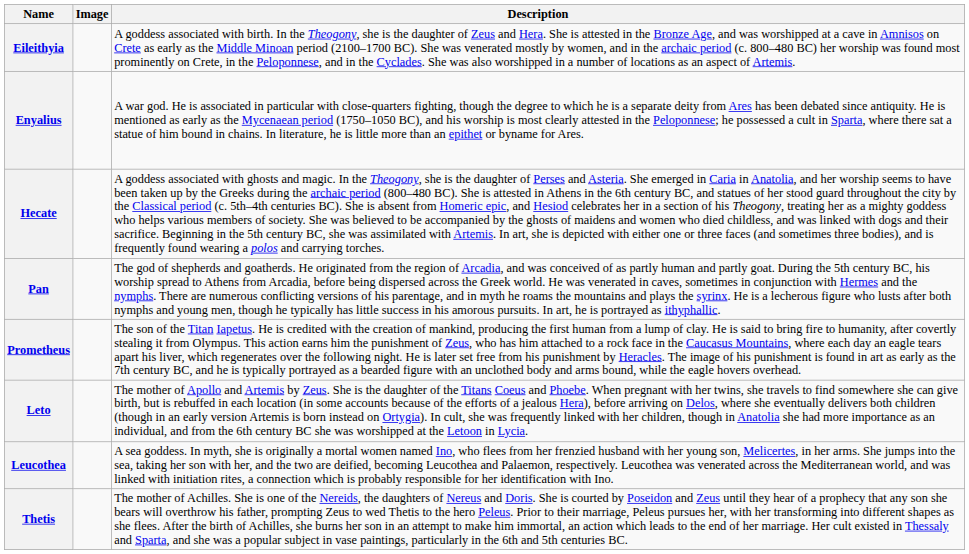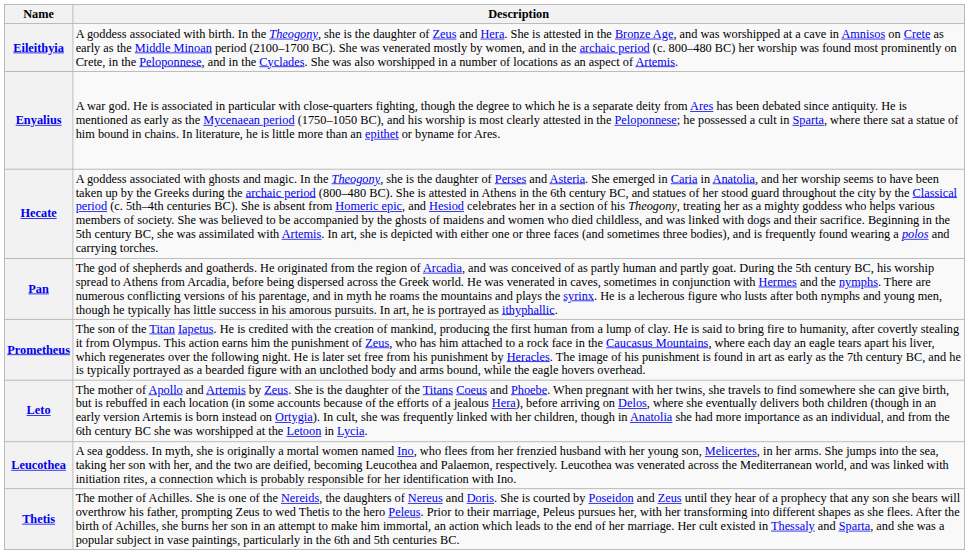 <table class="wikitable">
 <tr>
 <th scope="col">Name</th>
-<th scope="col">Image</th>
 <th scope="col">Description</th>
 </tr>
 <tr>
 <th scope="row"><a href='#'>Eileithyia</a><br><small></small></th>
-<td></td>
 <td>A goddess associated with birth. In the <em><a href='#'>Theogony</a></em>, she is the daughter of <a href='#'>Zeus</a> and <a href='#'>Hera</a>. She is attested in the <a href='#'>Bronze Age</a>, and was worshipped at a cave in <a href='#'>Amnisos</a> on <a href='#'>Crete</a> as early as the <a href='#'>Middle Minoan</a> period (2100–1700 BC). She was venerated mostly by women, and in the <a href='#'>archaic period</a> (c. 800–480 BC) her worship was found most prominently on Crete, in the <a href='#'>Peloponnese</a>, and in the <a href='#'>Cyclades</a>. She was also worshipped in a number of locations as an aspect of <a href='#'>Artemis</a>.</td>
 </tr>
 <tr>
 <th scope="row" style="height: 120px;"><a href='#'>Enyalius</a><br><small></small></th>
-<td></td>
 <td>A war god. He is associated in particular with close-quarters fighting, though the degree to which he is a separate deity from <a href='#'>Ares</a> has been debated since antiquity. He is mentioned as early as the <a href='#'>Mycenaean period</a> (1750–1050 BC), and his worship is most clearly attested in the <a href='#'>Peloponnese</a>; he possessed a cult in <a href='#'>Sparta</a>, where there sat a statue of him bound in chains. In literature, he is little more than an <a href='#'>epithet</a> or byname for Ares.</td>
 </tr>
 <tr>
 <th scope="row"><a href='#'>Hecate</a><br><small></small></th>
-<td></td>
 <td>A goddess associated with ghosts and magic. In the <em><a href='#'>Theogony</a></em>, she is the daughter of <a href='#'>Perses</a> and <a href='#'>Asteria</a>. She emerged in <a href='#'>Caria</a> in <a href='#'>Anatolia</a>, and her worship seems to have been taken up by the Greeks during the <a href='#'>archaic period</a> (800–480 BC). She is attested in Athens in the 6th century BC, and statues of her stood guard throughout the city by the <a href='#'>Classical period</a> (c. 5th–4th centuries BC). She is absent from <a href='#'>Homeric epic</a>, and <a href='#'>Hesiod</a> celebrates her in a section of his <em>Theogony</em>, treating her as a mighty goddess who helps various members of society. She was believed to be accompanied by the ghosts of maidens and women who died childless, and was linked with dogs and their sacrifice. Beginning in the 5th century BC, she was assimilated with <a href='#'>Artemis</a>. In art, she is depicted with either one or three faces (and sometimes three bodies), and is frequently found wearing a <em><a href='#'>polos</a></em> and carrying torches.</td>
 </tr>
 <tr>
 <th scope="row"><a href='#'>Pan</a><br><small></small></th>
-<td></td>
 <td>The god of shepherds and goatherds. He originated from the region of <a href='#'>Arcadia</a>, and was conceived of as partly human and partly goat. During the 5th century BC, his worship spread to Athens from Arcadia, before being dispersed across the Greek world. He was venerated in caves, sometimes in conjunction with <a href='#'>Hermes</a> and the <a href='#'>nymphs</a>. There are numerous conflicting versions of his parentage, and in myth he roams the mountains and plays the <a href='#'>syrinx</a>. He is a lecherous figure who lusts after both nymphs and young men, though he typically has little success in his amorous pursuits. In art, he is portrayed as <a href='#'>ithyphallic</a>.</td>
 </tr>
 <tr>
 <th scope="row"><a href='#'>Prometheus</a><br><small></small></th>
-<td></td>
 <td>The son of the <a href='#'>Titan</a> <a href='#'>Iapetus</a>. He is credited with the creation of mankind, producing the first human from a lump of clay. He is said to bring fire to humanity, after covertly stealing it from Olympus. This action earns him the punishment of <a href='#'>Zeus</a>, who has him attached to a rock face in the <a href='#'>Caucasus Mountains</a>, where each day an eagle tears apart his liver, which regenerates over the following night. He is later set free from his punishment by <a href='#'>Heracles</a>. The image of his punishment is found in art as early as the 7th century BC, and he is typically portrayed as a bearded figure with an unclothed body and arms bound, while the eagle hovers overhead.</td>
 </tr>
 <tr>
 <th scope="row"><a href='#'>Leto</a><br><small></small></th>
-<td></td>
 <td>The mother of <a href='#'>Apollo</a> and <a href='#'>Artemis</a> by <a href='#'>Zeus</a>. She is the daughter of the <a href='#'>Titans</a> <a href='#'>Coeus</a> and <a href='#'>Phoebe</a>. When pregnant with her twins, she travels to find somewhere she can give birth, but is rebuffed in each location (in some accounts because of the efforts of a jealous <a href='#'>Hera</a>), before arriving on <a href='#'>Delos</a>, where she eventually delivers both children (though in an early version Artemis is born instead on <a href='#'>Ortygia</a>). In cult, she was frequently linked with her children, though in <a href='#'>Anatolia</a> she had more importance as an individual, and from the 6th century BC she was worshipped at the <a href='#'>Letoon</a> in <a href='#'>Lycia</a>.</td>
 </tr>
 <tr>
 <th scope="row"><a href='#'>Leucothea</a><br><small></small></th>
-<td></td>
 <td>A sea goddess. In myth, she is originally a mortal women named <a href='#'>Ino</a>, who flees from her frenzied husband with her young son, <a href='#'>Melicertes</a>, in her arms. She jumps into the sea, taking her son with her, and the two are deified, becoming Leucothea and Palaemon, respectively. Leucothea was venerated across the Mediterranean world, and was linked with initiation rites, a connection which is probably responsible for her identification with Ino.</td>
 </tr>
 <tr>
 <th scope="row"><a href='#'>Thetis</a><br><small></small></th>
-<td></td>
 <td>The mother of Achilles. She is one of the <a href='#'>Nereids</a>, the daughters of <a href='#'>Nereus</a> and <a href='#'>Doris</a>. She is courted by <a href='#'>Poseidon</a> and <a href='#'>Zeus</a> until they hear of a prophecy that any son she bears will overthrow his father, prompting Zeus to wed Thetis to the hero <a href='#'>Peleus</a>. Prior to their marriage, Peleus pursues her, with her transforming into different shapes as she flees. After the birth of Achilles, she burns her son in an attempt to make him immortal, an action which leads to the end of her marriage. Her cult existed in <a href='#'>Thessaly</a> and <a href='#'>Sparta</a>, and she was a popular subject in vase paintings, particularly in the 6th and 5th centuries BC.</td>
 </tr>
 </table>
